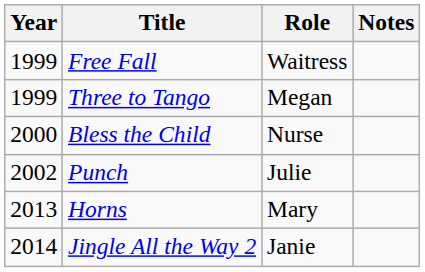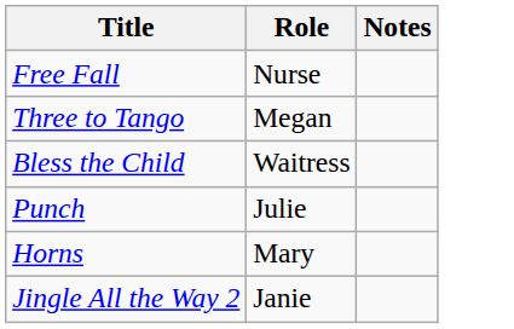 <table class="wikitable sortable">
 <tr>
-<th>Year</th>
 <th>Title</th>
 <th>Role</th>
 <th class="unsortable">Notes</th>
 </tr>
 <tr>
-<td>1999</td>
 <td><a href='#'><em>Free Fall</em></a></td>
-<td>Waitress</td>
+<td>Nurse</td>
 <td></td>
 </tr>
 <tr>
-<td>1999</td>
 <td><em><a href='#'>Three to Tango</a></em></td>
 <td>Megan</td>
 <td></td>
 </tr>
 <tr>
-<td>2000</td>
 <td><em><a href='#'>Bless the Child</a></em></td>
-<td>Nurse</td>
+<td>Waitress</td>
 <td></td>
 </tr>
 <tr>
-<td>2002</td>
 <td><a href='#'><em>Punch</em></a></td>
 <td>Julie</td>
 <td></td>
 </tr>
 <tr>
-<td>2013</td>
 <td><a href='#'><em>Horns</em></a></td>
 <td>Mary</td>
 <td></td>
 </tr>
 <tr>
-<td>2014</td>
 <td><em><a href='#'>Jingle All the Way 2</a></em></td>
 <td>Janie</td>
 <td></td>
 </tr>
 </table>
